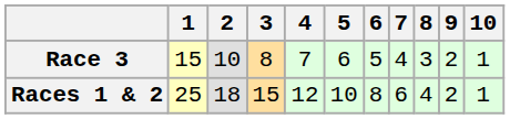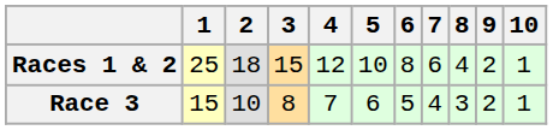 <table class="wikitable" style="font-size: 85%">
 <tr>
 <th></th>
 <th>1</th>
 <th>2</th>
 <th>3</th>
 <th>4</th>
 <th>5</th>
 <th>6</th>
 <th>7</th>
 <th>8</th>
 <th>9</th>
 <th>10</th>
 </tr>
 <tr align="center">
+<th>Races 1 & 2</th>
+<td style="background:#FFFFBF;">25</td>
+<td style="background:#DFDFDF;">18</td>
+<td style="background:#FFDF9F;">15</td>
+<td style="background:#DFFFDF;">12</td>
+<td style="background:#DFFFDF;">10</td>
+<td style="background:#DFFFDF;">8</td>
+<td style="background:#DFFFDF;">6</td>
+<td style="background:#DFFFDF;">4</td>
+<td style="background:#DFFFDF;">2</td>
+<td style="background:#DFFFDF;">1</td>
+</tr>
+<tr align="center">
 <th>Race 3</th>
 <td style="background:#FFFFBF;">15</td>
 <td style="background:#DFDFDF;">10</td>
 <td style="background:#FFDF9F;">8</td>
 <td style="background:#DFFFDF;">7</td>
 <td style="background:#DFFFDF;">6</td>
 <td style="background:#DFFFDF;">5</td>
 <td style="background:#DFFFDF;">4</td>
 <td style="background:#DFFFDF;">3</td>
 <td style="background:#DFFFDF;">2</td>
 <td style="background:#DFFFDF;">1</td>
 </tr>
-<tr align="center">
-<th>Races 1 & 2</th>
-<td style="background:#FFFFBF;">25</td>
-<td style="background:#DFDFDF;">18</td>
-<td style="background:#FFDF9F;">15</td>
-<td style="background:#DFFFDF;">12</td>
-<td style="background:#DFFFDF;">10</td>
-<td style="background:#DFFFDF;">8</td>
-<td style="background:#DFFFDF;">6</td>
-<td style="background:#DFFFDF;">4</td>
-<td style="background:#DFFFDF;">2</td>
-<td style="background:#DFFFDF;">1</td>
-</tr>
 </table>
